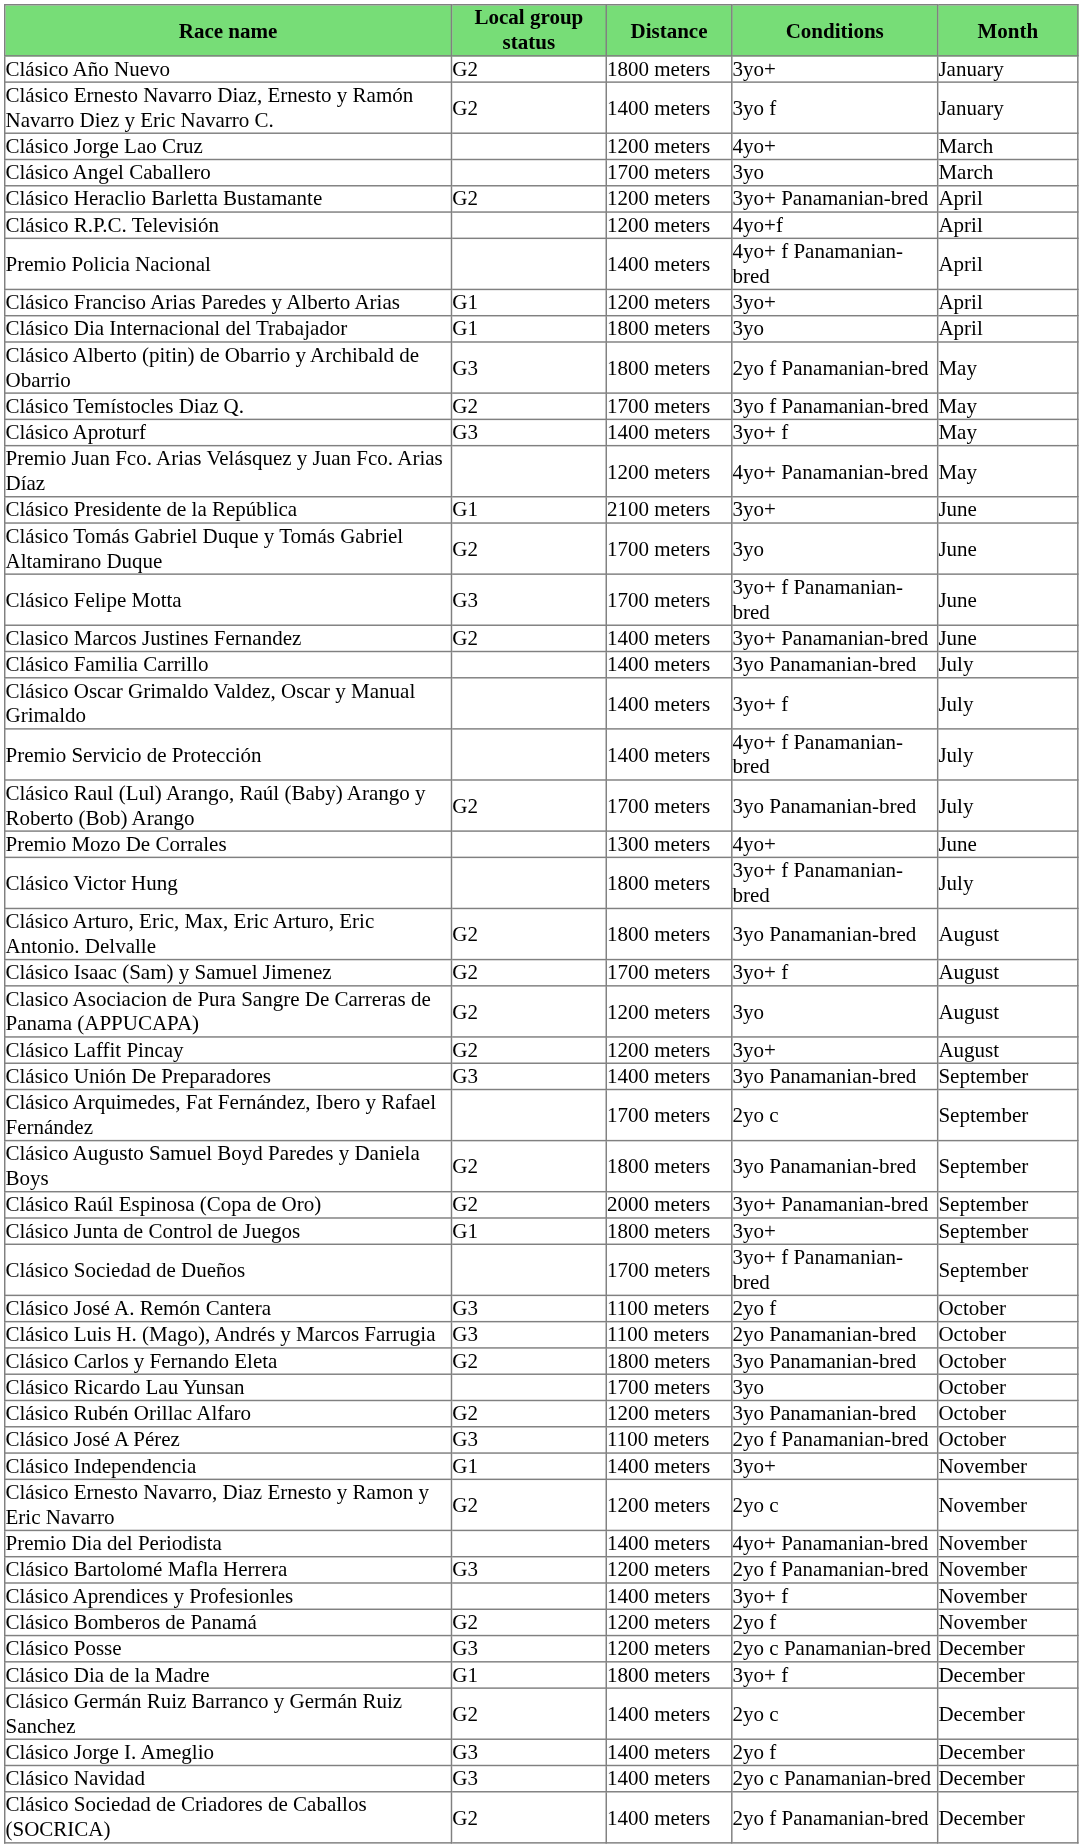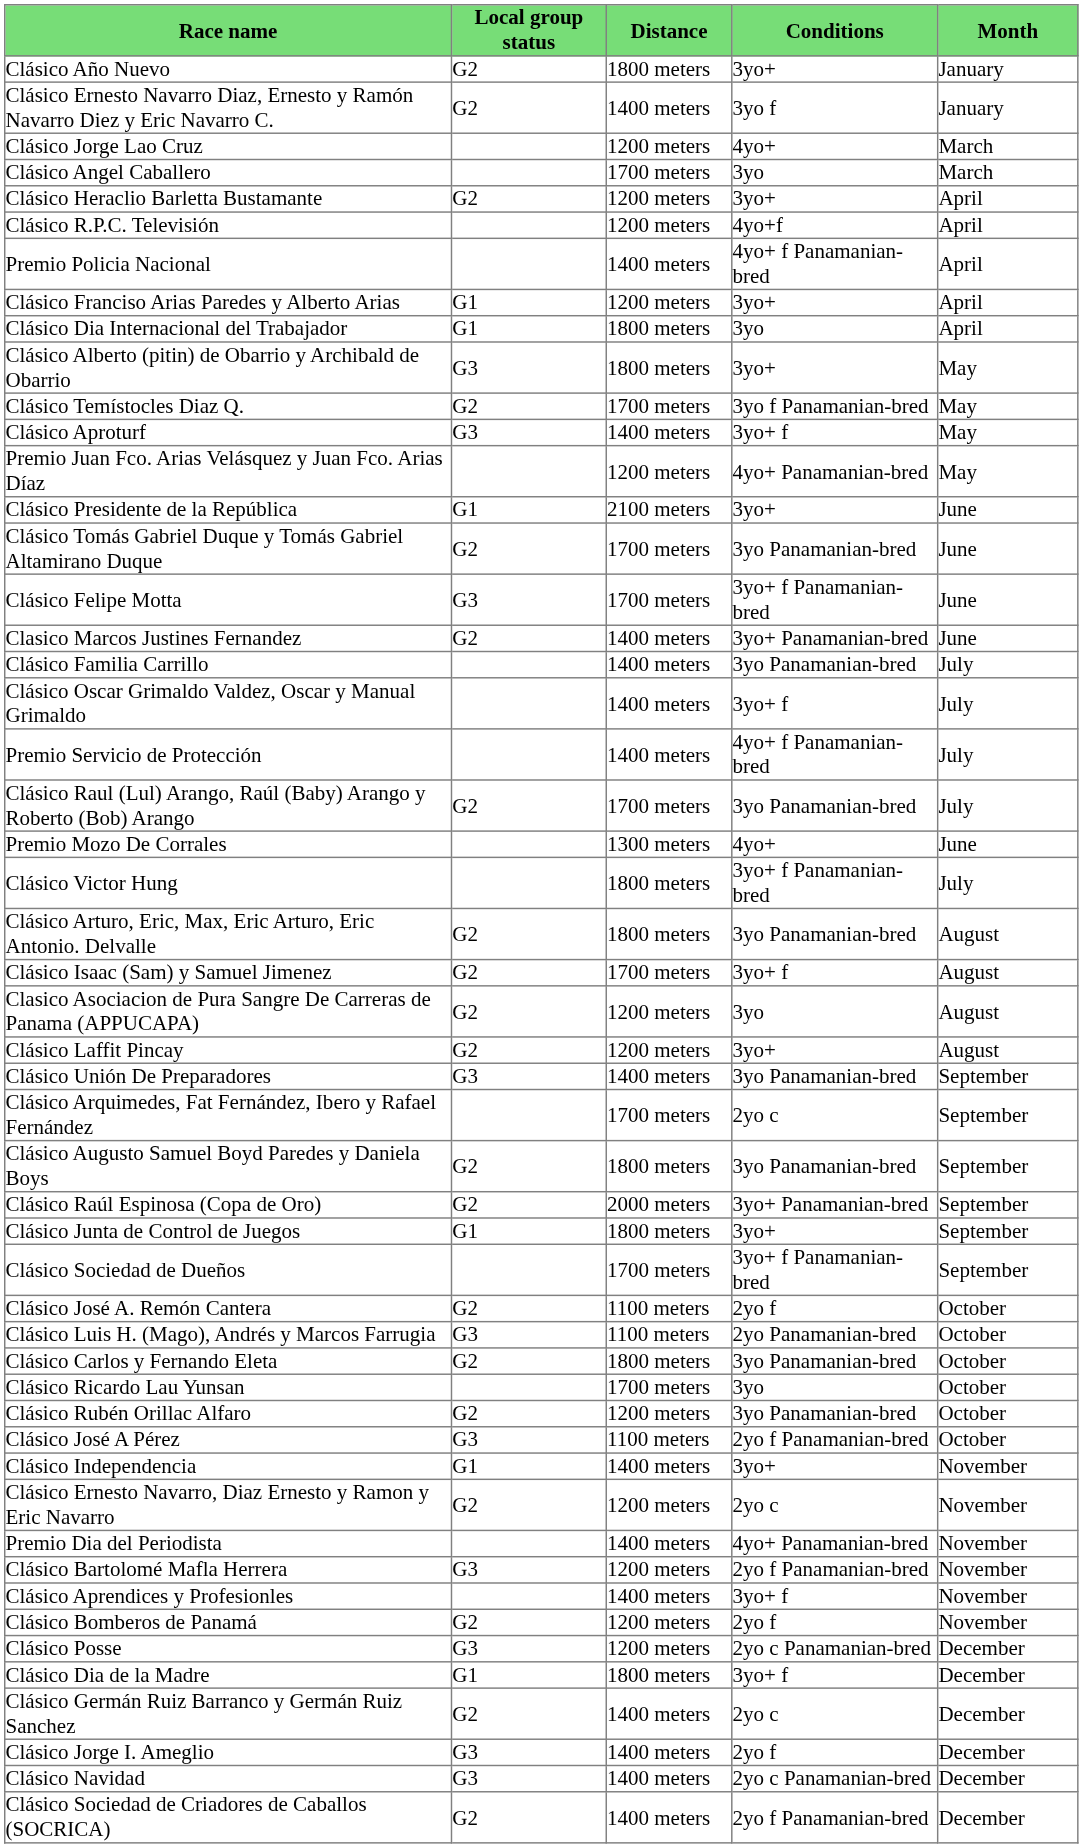 <table class = "sortable" | border="1" cellpadding="0" style="border-collapse: collapse; font-size:90%">
 <tr bgcolor="#77dd77" align="center">
 <th>Race name</th>
 <th>Local group status</th>
 <th>Distance</th>
 <th>Conditions</th>
 <th>Month</th>
 </tr>
 <tr>
 <td>Clásico Año Nuevo</td>
 <td>G2</td>
 <td>1800 meters</td>
 <td>3yo+</td>
 <td>January</td>
 </tr>
 <tr>
 <td width="305">Clásico Ernesto Navarro Diaz, Ernesto y Ramón Navarro Diez y Eric Navarro  C.</td>
 <td width="105">G2</td>
 <td width="85">1400 meters</td>
 <td width="140">3yo f</td>
 <td width="95">January</td>
 </tr>
 <tr>
 <td>Clásico Jorge Lao Cruz</td>
 <td></td>
 <td>1200 meters</td>
 <td>4yo+</td>
 <td>March</td>
 </tr>
 <tr>
 <td>Clásico Angel Caballero</td>
 <td></td>
 <td>1700 meters</td>
 <td>3yo</td>
 <td>March</td>
 </tr>
 <tr>
 <td>Clásico Heraclio Barletta Bustamante</td>
 <td>G2</td>
 <td>1200 meters</td>
-<td>3yo+ Panamanian-bred</td>
+<td>3yo+</td>
 <td>April</td>
 </tr>
 <tr>
 <td>Clásico R.P.C. Televisión</td>
 <td></td>
 <td>1200 meters</td>
 <td>4yo+f</td>
 <td>April</td>
 </tr>
 <tr>
 <td>Premio Policia Nacional</td>
 <td></td>
 <td>1400 meters</td>
 <td>4yo+ f Panamanian-bred</td>
 <td>April</td>
 </tr>
 <tr>
 <td>Clásico Franciso Arias Paredes y Alberto Arias</td>
 <td>G1</td>
 <td>1200 meters</td>
 <td>3yo+</td>
 <td>April</td>
 </tr>
 <tr>
 <td>Clásico Dia Internacional del Trabajador</td>
 <td>G1</td>
 <td>1800 meters</td>
 <td>3yo</td>
 <td>April</td>
 </tr>
 <tr>
 <td>Clásico Alberto (pitin) de Obarrio y Archibald de Obarrio</td>
 <td>G3</td>
 <td>1800 meters</td>
-<td>2yo f Panamanian-bred</td>
+<td>3yo+</td>
 <td>May</td>
 </tr>
 <tr>
 <td>Clásico Temístocles Diaz Q.</td>
 <td>G2</td>
 <td>1700 meters</td>
 <td>3yo f Panamanian-bred</td>
 <td>May</td>
 </tr>
 <tr>
 <td>Clásico Aproturf</td>
 <td>G3</td>
 <td>1400 meters</td>
 <td>3yo+ f</td>
 <td>May</td>
 </tr>
 <tr>
 <td>Premio Juan Fco. Arias Velásquez y Juan Fco. Arias Díaz</td>
 <td></td>
 <td>1200 meters</td>
 <td>4yo+ Panamanian-bred</td>
 <td>May</td>
 </tr>
 <tr>
 <td>Clásico Presidente de la República</td>
 <td>G1</td>
 <td>2100 meters</td>
 <td>3yo+</td>
 <td>June</td>
 </tr>
 <tr>
 <td>Clásico Tomás Gabriel Duque y Tomás Gabriel Altamirano Duque</td>
 <td>G2</td>
 <td>1700 meters</td>
-<td>3yo</td>
+<td>3yo Panamanian-bred</td>
 <td>June</td>
 </tr>
 <tr>
 <td>Clásico Felipe Motta</td>
 <td>G3</td>
 <td>1700 meters</td>
 <td>3yo+ f Panamanian-bred</td>
 <td>June</td>
 </tr>
 <tr>
 <td>Clasico Marcos Justines Fernandez</td>
 <td>G2</td>
 <td>1400 meters</td>
 <td>3yo+ Panamanian-bred</td>
 <td>June</td>
 </tr>
 <tr>
 <td>Clásico Familia Carrillo</td>
 <td></td>
 <td>1400 meters</td>
 <td>3yo Panamanian-bred</td>
 <td>July</td>
 </tr>
 <tr>
 <td>Clásico Oscar Grimaldo Valdez, Oscar y Manual Grimaldo</td>
 <td></td>
 <td>1400 meters</td>
 <td>3yo+ f</td>
 <td>July</td>
 </tr>
 <tr>
 <td>Premio Servicio de Protección</td>
 <td></td>
 <td>1400 meters</td>
 <td>4yo+ f Panamanian-bred</td>
 <td>July</td>
 </tr>
 <tr>
 <td>Clásico Raul (Lul) Arango, Raúl (Baby) Arango y Roberto (Bob) Arango</td>
 <td>G2</td>
 <td>1700 meters</td>
 <td>3yo Panamanian-bred</td>
 <td>July</td>
 </tr>
 <tr>
 <td>Premio Mozo De Corrales</td>
 <td></td>
 <td>1300 meters</td>
 <td>4yo+</td>
 <td>June</td>
 </tr>
 <tr>
 <td>Clásico Victor Hung</td>
 <td></td>
 <td>1800 meters</td>
 <td>3yo+ f Panamanian-bred</td>
 <td>July</td>
 </tr>
 <tr>
 <td>Clásico Arturo, Eric, Max, Eric Arturo, Eric Antonio. Delvalle</td>
 <td>G2</td>
 <td>1800 meters</td>
 <td>3yo Panamanian-bred</td>
 <td>August</td>
 </tr>
 <tr>
 <td>Clásico Isaac (Sam) y Samuel Jimenez</td>
 <td>G2</td>
 <td>1700 meters</td>
 <td>3yo+ f</td>
 <td>August</td>
 </tr>
 <tr>
 <td>Clasico Asociacion de Pura Sangre De Carreras de Panama (APPUCAPA)</td>
 <td>G2</td>
 <td>1200 meters</td>
 <td>3yo</td>
 <td>August</td>
 </tr>
 <tr>
 <td>Clásico Laffit Pincay</td>
 <td>G2</td>
 <td>1200 meters</td>
 <td>3yo+</td>
 <td>August</td>
 </tr>
 <tr>
 <td>Clásico Unión De Preparadores</td>
 <td>G3</td>
 <td>1400 meters</td>
 <td>3yo Panamanian-bred</td>
 <td>September</td>
 </tr>
 <tr>
 <td>Clásico Arquimedes, Fat Fernández, Ibero y Rafael Fernández</td>
 <td></td>
 <td>1700 meters</td>
 <td>2yo c</td>
 <td>September</td>
 </tr>
 <tr>
 <td>Clásico Augusto Samuel Boyd Paredes y Daniela Boys</td>
 <td>G2</td>
 <td>1800 meters</td>
 <td>3yo Panamanian-bred</td>
 <td>September</td>
 </tr>
 <tr>
 <td>Clásico Raúl Espinosa (Copa de Oro)</td>
 <td>G2</td>
 <td>2000 meters</td>
 <td>3yo+ Panamanian-bred</td>
 <td>September</td>
 </tr>
 <tr>
 <td>Clásico Junta de Control de Juegos</td>
 <td>G1</td>
 <td>1800 meters</td>
 <td>3yo+</td>
 <td>September</td>
 </tr>
 <tr>
 <td>Clásico Sociedad de Dueños</td>
 <td></td>
 <td>1700 meters</td>
 <td>3yo+ f Panamanian-bred</td>
 <td>September</td>
 </tr>
 <tr>
 <td>Clásico José A. Remón Cantera</td>
-<td>G3</td>
+<td>G2</td>
 <td>1100 meters</td>
 <td>2yo f</td>
 <td>October</td>
 </tr>
 <tr>
 <td>Clásico Luis H. (Mago), Andrés y Marcos Farrugia</td>
 <td>G3</td>
 <td>1100 meters</td>
 <td>2yo Panamanian-bred</td>
 <td>October</td>
 </tr>
 <tr>
 <td>Clásico Carlos y Fernando Eleta</td>
 <td>G2</td>
 <td>1800 meters</td>
 <td>3yo Panamanian-bred</td>
 <td>October</td>
 </tr>
 <tr>
 <td>Clásico Ricardo Lau Yunsan</td>
 <td></td>
 <td>1700 meters</td>
 <td>3yo</td>
 <td>October</td>
 </tr>
 <tr>
 <td>Clásico Rubén Orillac Alfaro</td>
 <td>G2</td>
 <td>1200 meters</td>
 <td>3yo Panamanian-bred</td>
 <td>October</td>
 </tr>
 <tr>
 <td>Clásico José A Pérez</td>
 <td>G3</td>
 <td>1100 meters</td>
 <td>2yo f Panamanian-bred</td>
 <td>October</td>
 </tr>
 <tr>
 <td>Clásico Independencia</td>
 <td>G1</td>
 <td>1400 meters</td>
 <td>3yo+</td>
 <td>November</td>
 </tr>
 <tr>
 <td>Clásico Ernesto Navarro, Diaz Ernesto y Ramon y Eric Navarro</td>
 <td>G2</td>
 <td>1200 meters</td>
 <td>2yo c</td>
 <td>November</td>
 </tr>
 <tr>
 <td>Premio Dia del Periodista</td>
 <td></td>
 <td>1400 meters</td>
 <td>4yo+ Panamanian-bred</td>
 <td>November</td>
 </tr>
 <tr>
 <td>Clásico Bartolomé Mafla Herrera</td>
 <td>G3</td>
 <td>1200 meters</td>
 <td>2yo f Panamanian-bred</td>
 <td>November</td>
 </tr>
 <tr>
 <td>Clásico Aprendices y Profesionles</td>
 <td></td>
 <td>1400 meters</td>
 <td>3yo+ f</td>
 <td>November</td>
 </tr>
 <tr>
 <td>Clásico Bomberos de Panamá</td>
 <td>G2</td>
 <td>1200 meters</td>
 <td>2yo f</td>
 <td>November</td>
 </tr>
 <tr>
 <td>Clásico Posse</td>
 <td>G3</td>
 <td>1200 meters</td>
 <td>2yo c Panamanian-bred</td>
 <td>December</td>
 </tr>
 <tr>
 <td>Clásico Dia de la Madre</td>
 <td>G1</td>
 <td>1800 meters</td>
 <td>3yo+ f</td>
 <td>December</td>
 </tr>
 <tr>
 <td>Clásico Germán Ruiz Barranco y Germán Ruiz Sanchez</td>
 <td>G2</td>
 <td>1400 meters</td>
 <td>2yo c</td>
 <td>December</td>
 </tr>
 <tr>
 <td>Clásico Jorge I. Ameglio</td>
 <td>G3</td>
 <td>1400 meters</td>
 <td>2yo f</td>
 <td>December</td>
 </tr>
 <tr>
 <td>Clásico Navidad</td>
 <td>G3</td>
 <td>1400 meters</td>
 <td>2yo c Panamanian-bred</td>
 <td>December</td>
 </tr>
 <tr>
 <td>Clásico Sociedad de Criadores de Caballos (SOCRICA)</td>
 <td>G2</td>
 <td>1400 meters</td>
 <td>2yo f Panamanian-bred</td>
 <td>December</td>
 </tr>
 </table>
